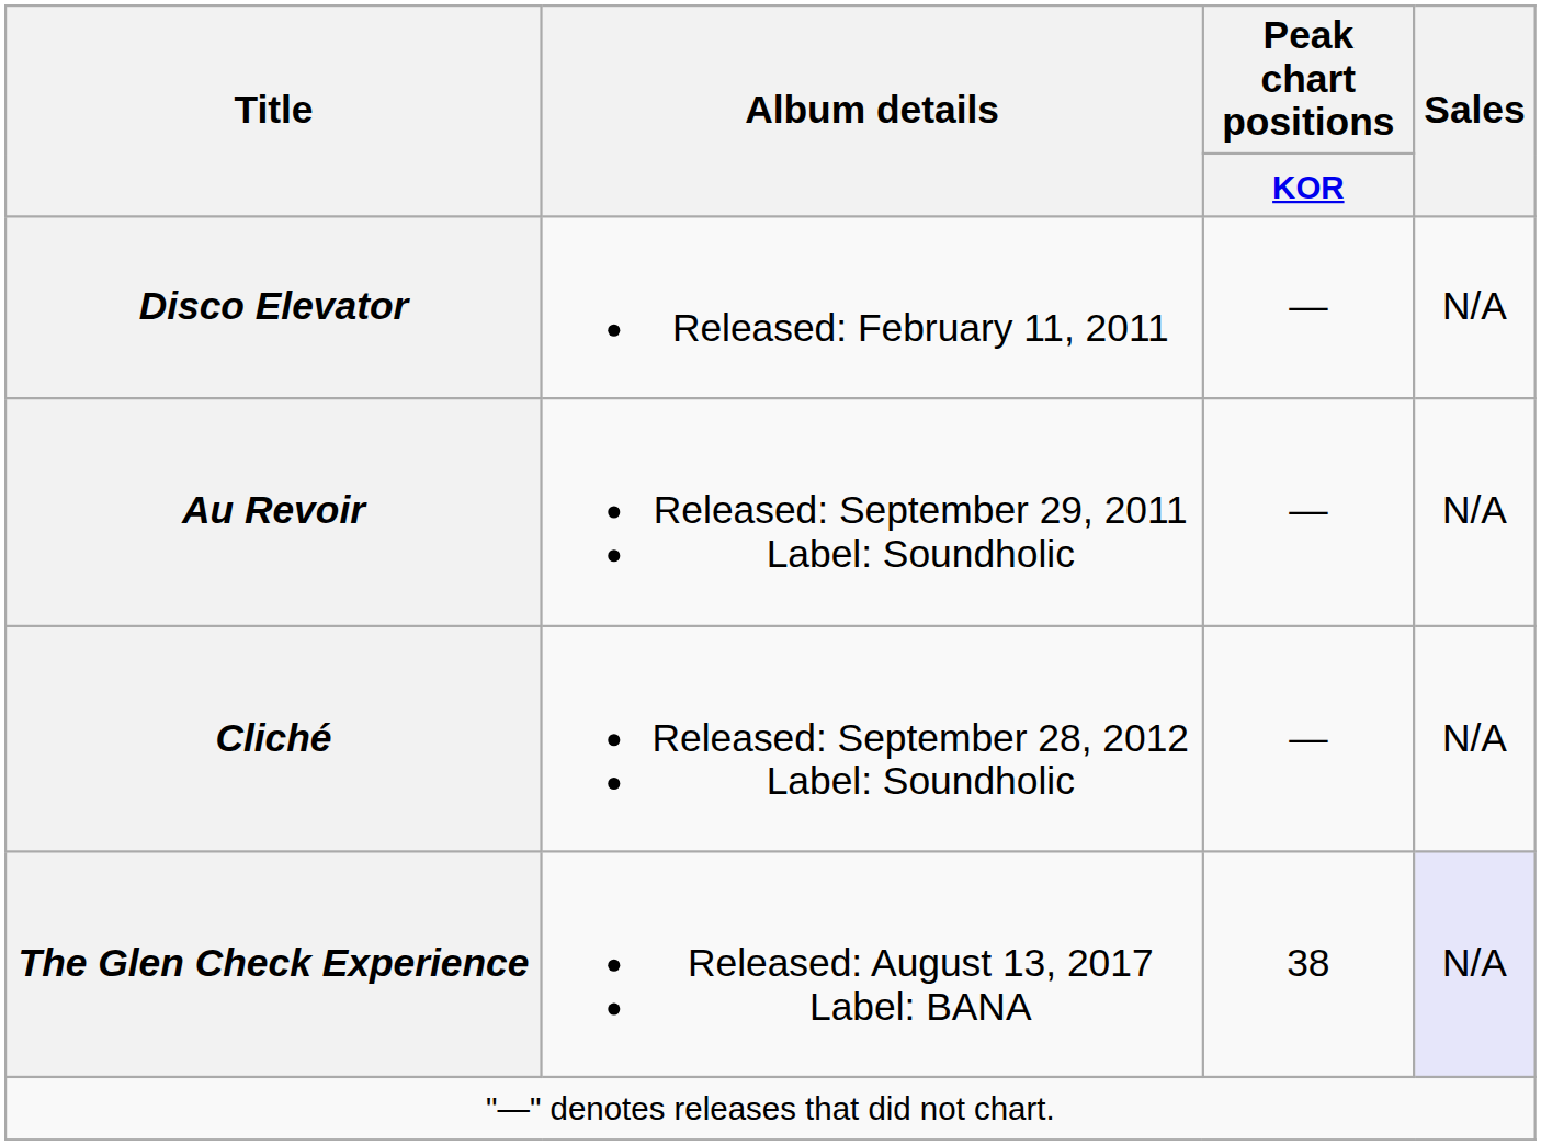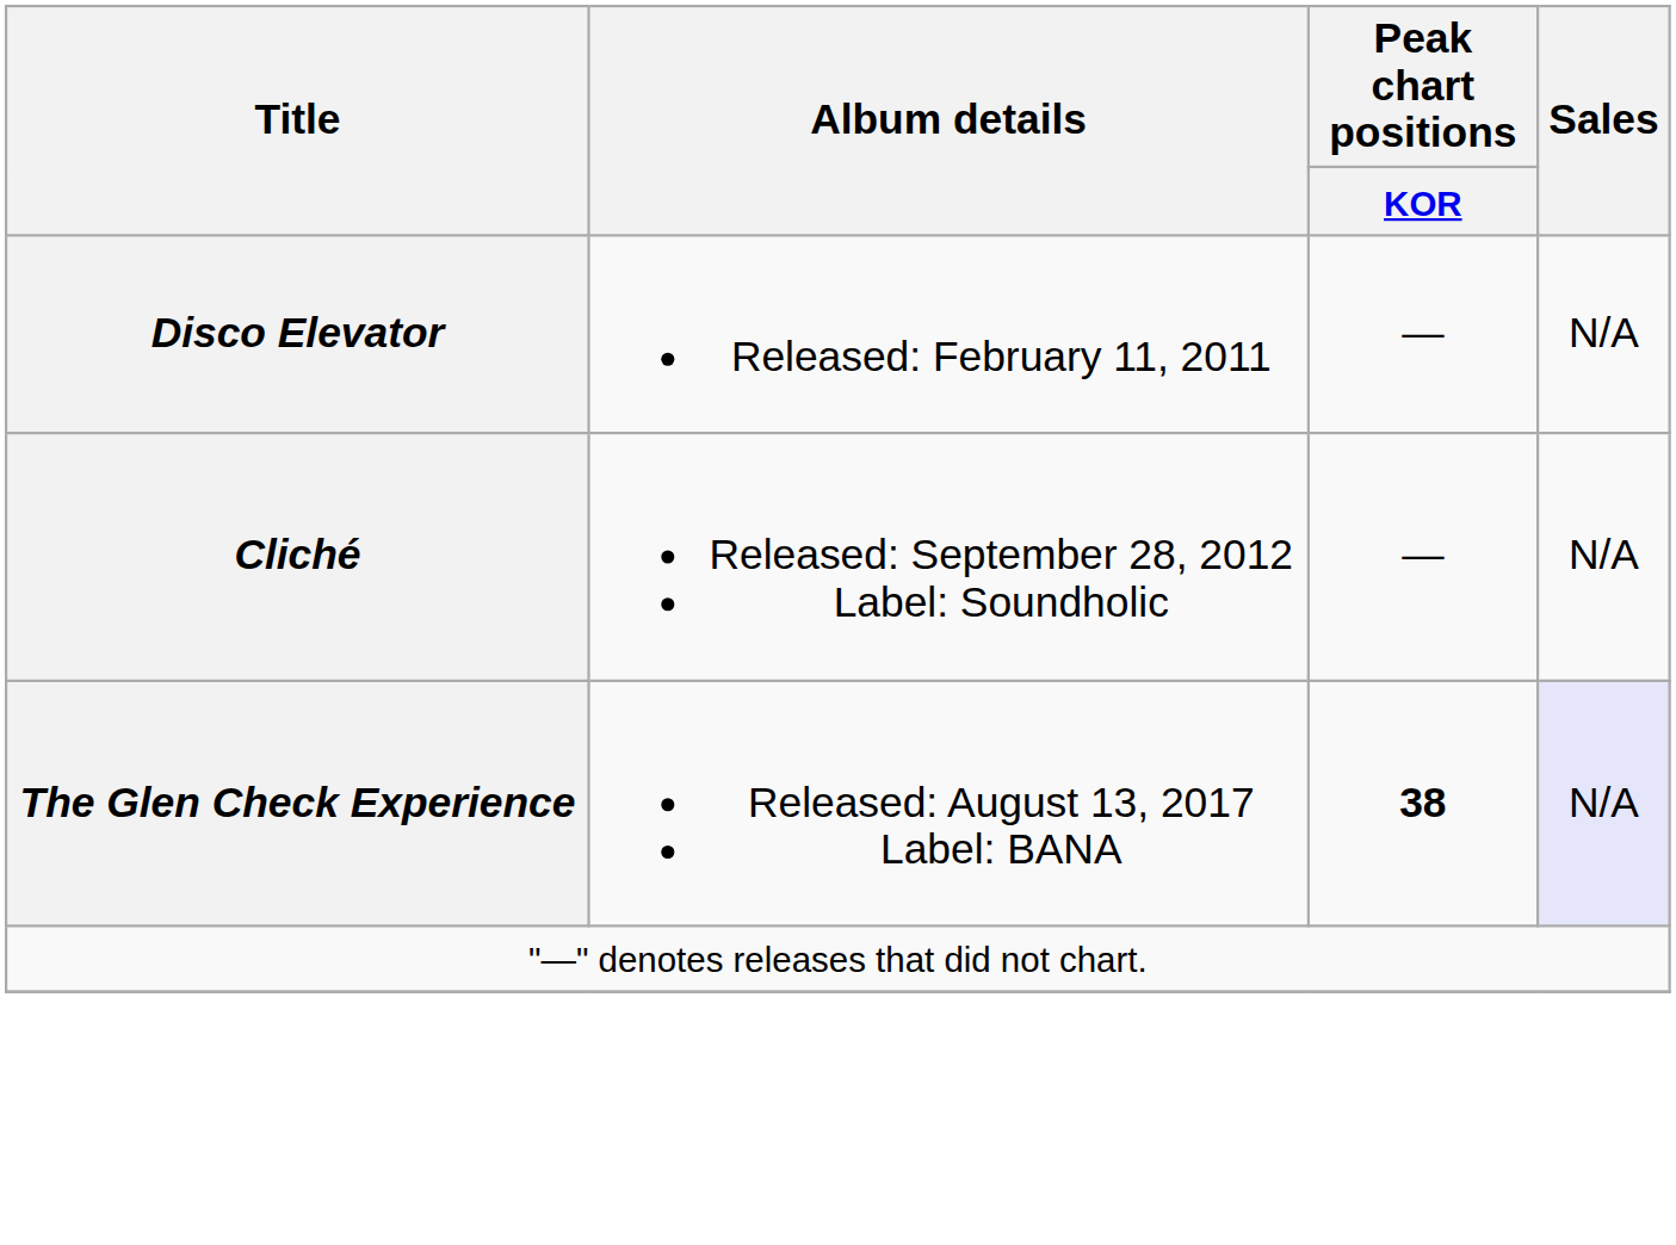 <table class="wikitable plainrowheaders" style="text-align:center; width: 50%;">
 <tr>
 <th scope="col" rowspan="2">Title</th>
 <th scope="col" rowspan="2">Album details</th>
 <th scope="col" colspan="1" style="width:5em;">Peak chart positions</th>
 <th scope="col" rowspan="2">Sales</th>
 </tr>
 <tr>
 <th><small><a href='#'>KOR</a></small><br></th>
 </tr>
 <tr>
 <th scope="row"><em>Disco Elevator</em></th>
 <td><br><ul><li>Released: February 11, 2011</li></ul></td>
 <td>—</td>
 <td>N/A</td>
 </tr>
 <tr>
-<th scope="row"><em>Au Revoir</em></th>
-<td><br><ul><li>Released: September 29, 2011</li><li>Label: Soundholic</li></ul></td>
-<td>—</td>
-<td>N/A</td>
-</tr>
-<tr>
 <th scope="row"><em>Cliché</em></th>
 <td><br><ul><li>Released: September 28, 2012</li><li>Label: Soundholic</li></ul></td>
 <td>—</td>
 <td>N/A</td>
 </tr>
 <tr>
 <th scope="row"><em>The Glen Check Experience</em></th>
 <td><br><ul><li>Released: August 13, 2017</li><li>Label: BANA</li></ul></td>
-<td>38</td>
+<td><strong>38</strong></td>
 <td style="background: lavender;">N/A</td>
 </tr>
 <tr>
 <td colspan="4" align="center"><small>"—" denotes releases that did not chart.</small></td>
 </tr>
 <tr>
 </tr>
 </table>
